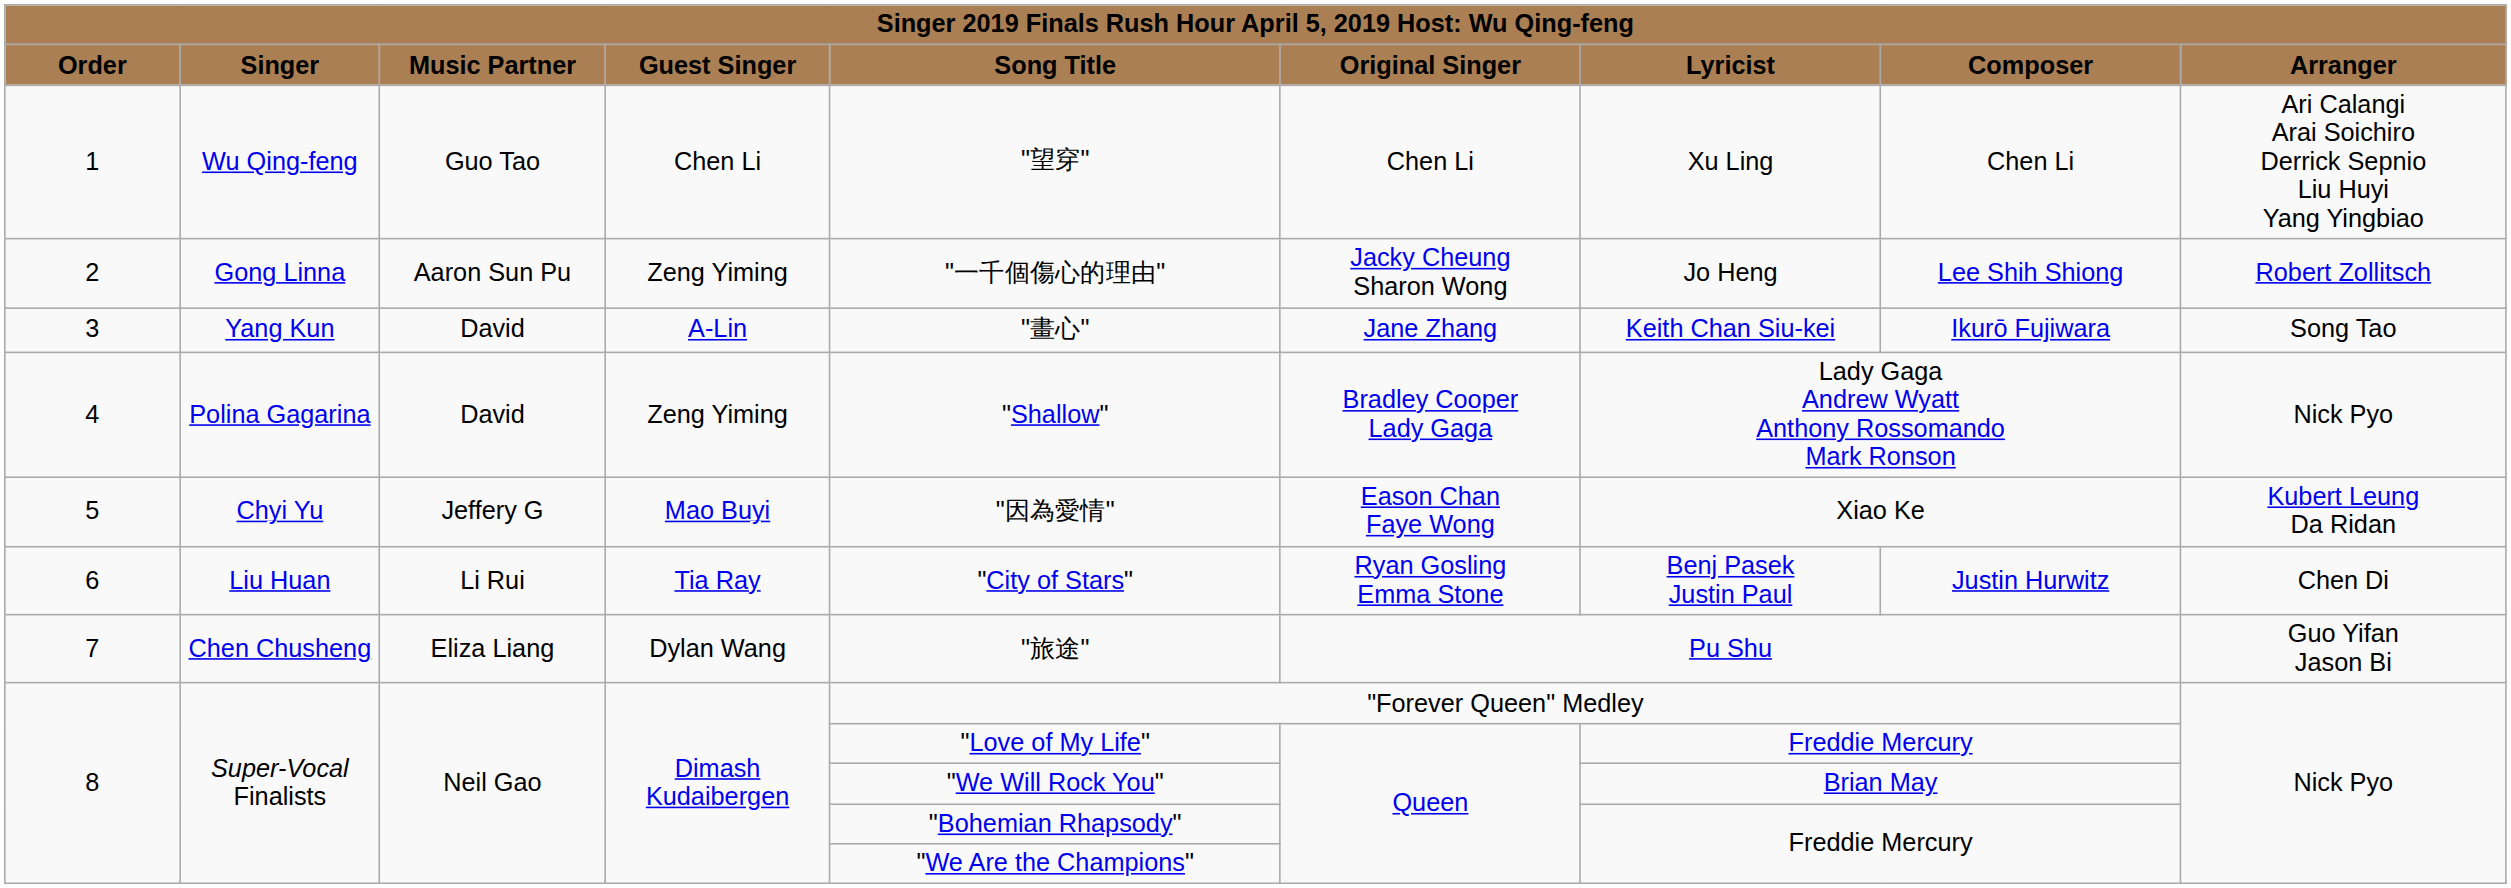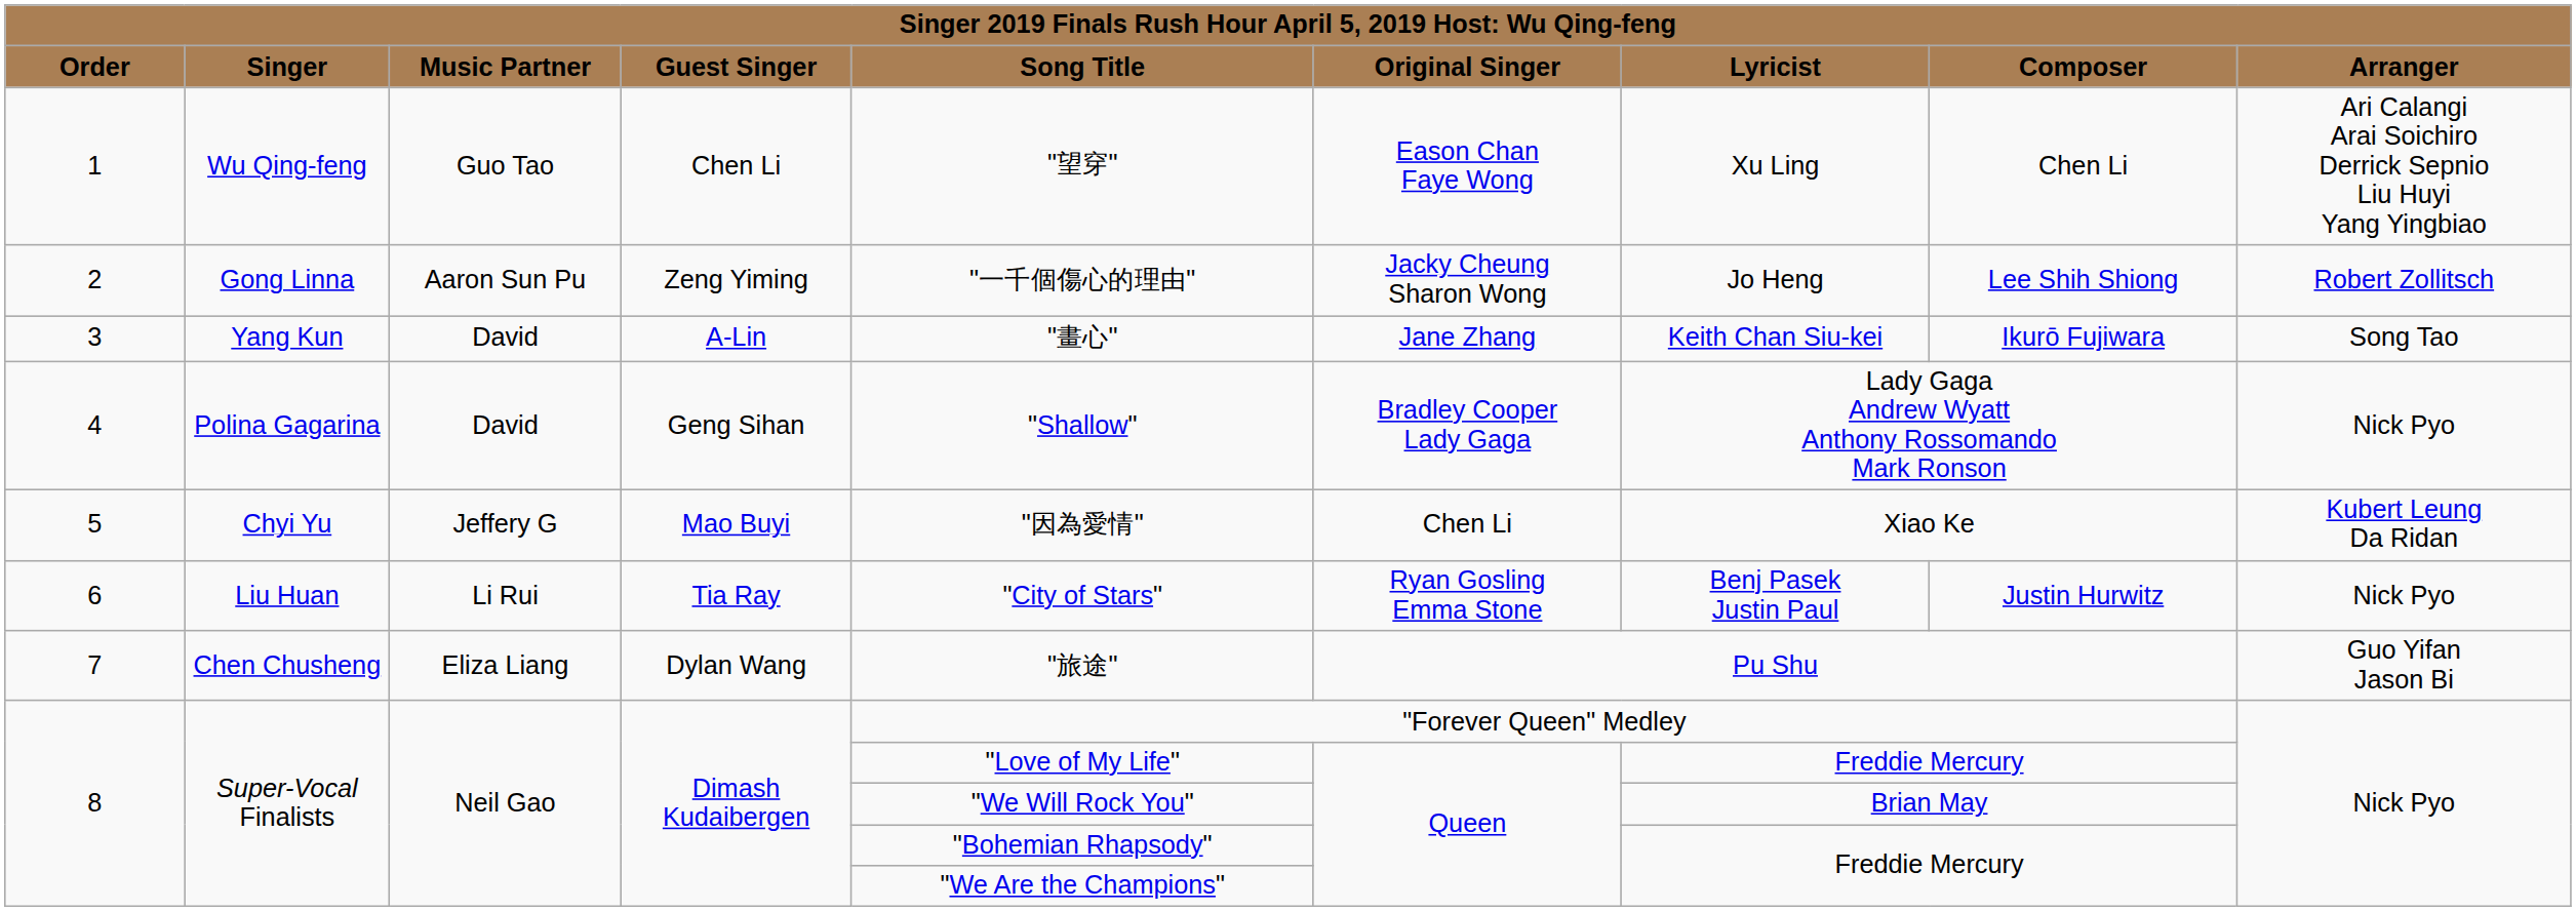 <table class="wikitable mw-collapsible" width="100%" style="text-align:center">
 <tr align=center style="background:#AA7F54">
 <td colspan="10"><div><strong>Singer 2019 Finals Rush Hour April 5, 2019 Host: Wu Qing-feng</strong></div></td>
 </tr>
 <tr style="background:#AA7F54">
 <td style="width:7%"><strong>Order</strong></td>
 <td style="width:8%"><strong>Singer</strong></td>
 <td style="width:9%"><strong>Music Partner</strong></td>
 <td style="width:9%"><strong>Guest Singer</strong></td>
 <td style="width:18%"><strong>Song Title</strong></td>
 <td style="width:12%"><strong>Original Singer</strong></td>
 <td style="width:12% "><strong>Lyricist</strong></td>
 <td style="width:12%"><strong>Composer</strong></td>
 <td style="width:15%"><strong>Arranger</strong></td>
 </tr>
 <tr>
 <td>1</td>
 <td><a href='#'>Wu Qing-feng</a></td>
 <td>Guo Tao</td>
 <td>Chen Li</td>
 <td>"望穿"</td>
-<td>Chen Li</td>
+<td><a href='#'>Eason Chan</a><br><a href='#'>Faye Wong</a></td>
 <td>Xu Ling</td>
 <td>Chen Li</td>
 <td>Ari Calangi<br>Arai Soichiro<br>Derrick Sepnio<br>Liu Huyi<br>Yang Yingbiao</td>
 </tr>
 <tr>
 <td>2</td>
 <td><a href='#'>Gong Linna</a></td>
 <td>Aaron Sun Pu</td>
 <td>Zeng Yiming</td>
 <td>"一千個傷心的理由"</td>
 <td><a href='#'>Jacky Cheung</a><br>Sharon Wong</td>
 <td>Jo Heng</td>
 <td><a href='#'>Lee Shih Shiong</a></td>
 <td><a href='#'>Robert Zollitsch</a></td>
 </tr>
 <tr>
 <td>3</td>
 <td><a href='#'>Yang Kun</a></td>
 <td>David</td>
 <td><a href='#'>A-Lin</a></td>
 <td>"畫心"</td>
 <td><a href='#'>Jane Zhang</a></td>
 <td><a href='#'>Keith Chan Siu-kei</a></td>
 <td><a href='#'>Ikurō Fujiwara</a></td>
 <td>Song Tao</td>
 </tr>
 <tr>
 <td>4</td>
 <td><a href='#'>Polina Gagarina</a></td>
 <td>David</td>
-<td>Zeng Yiming</td>
+<td>Geng Sihan</td>
 <td>"<a href='#'>Shallow</a>"</td>
 <td><a href='#'>Bradley Cooper</a><br><a href='#'>Lady Gaga</a></td>
 <td colspan=2>Lady Gaga<br><a href='#'>Andrew Wyatt</a><br><a href='#'>Anthony Rossomando</a><br><a href='#'>Mark Ronson</a></td>
 <td>Nick Pyo</td>
 </tr>
 <tr>
 <td>5</td>
 <td><a href='#'>Chyi Yu</a></td>
 <td>Jeffery G</td>
 <td><a href='#'>Mao Buyi</a></td>
 <td>"因為愛情"</td>
-<td><a href='#'>Eason Chan</a><br><a href='#'>Faye Wong</a></td>
+<td>Chen Li</td>
 <td colspan=2>Xiao Ke</td>
 <td><a href='#'>Kubert Leung</a><br>Da Ridan</td>
 </tr>
 <tr>
 <td>6</td>
 <td><a href='#'>Liu Huan</a></td>
 <td>Li Rui</td>
 <td><a href='#'>Tia Ray</a></td>
 <td>"<a href='#'>City of Stars</a>"</td>
 <td><a href='#'>Ryan Gosling</a><br><a href='#'>Emma Stone</a></td>
 <td><a href='#'>Benj Pasek<br>Justin Paul</a></td>
 <td><a href='#'>Justin Hurwitz</a></td>
-<td>Chen Di</td>
+<td>Nick Pyo</td>
 </tr>
 <tr>
 <td>7</td>
 <td><a href='#'>Chen Chusheng</a></td>
 <td>Eliza Liang</td>
 <td>Dylan Wang</td>
 <td>"旅途"</td>
 <td colspan=3><a href='#'>Pu Shu</a></td>
 <td>Guo Yifan<br>Jason Bi</td>
 </tr>
 <tr>
 <td rowspan=5>8</td>
 <td rowspan=5><em>Super-Vocal</em> Finalists</td>
 <td rowspan=5>Neil Gao</td>
 <td rowspan=5><a href='#'>Dimash Kudaibergen</a></td>
 <td colspan=4>"Forever Queen" Medley</td>
 <td rowspan=5>Nick Pyo</td>
 </tr>
 <tr>
 <td>"<a href='#'>Love of My Life</a>"</td>
 <td rowspan=4><a href='#'>Queen</a></td>
 <td colspan=2><a href='#'>Freddie Mercury</a></td>
 </tr>
 <tr>
 <td>"<a href='#'>We Will Rock You</a>"</td>
 <td colspan=2><a href='#'>Brian May</a></td>
 </tr>
 <tr>
 <td>"<a href='#'>Bohemian Rhapsody</a>"</td>
 <td rowspan=2 colspan=2>Freddie Mercury</td>
 </tr>
 <tr>
 <td>"<a href='#'>We Are the Champions</a>"</td>
 </tr>
 </table>
